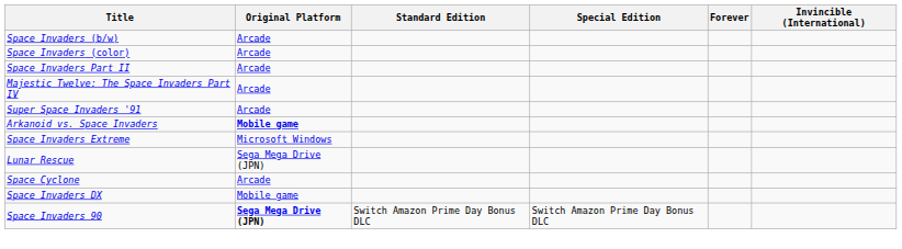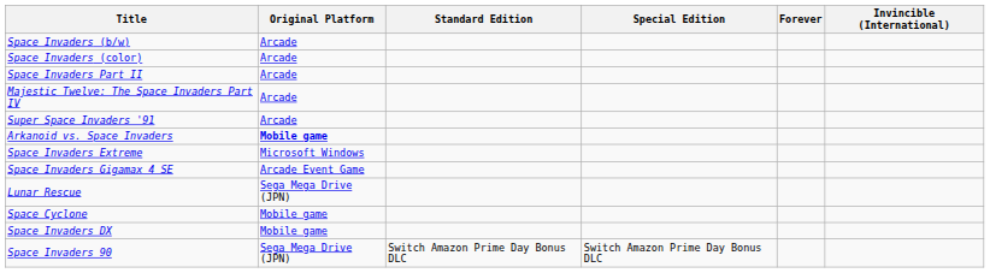 <table class="wikitable">
 <tr>
 <th style="font-weight:bold;">Title</th>
 <th style="font-weight:bold;">Original Platform</th>
 <th style="font-weight:bold;">Standard Edition</th>
 <th style="font-weight:bold;">Special Edition</th>
 <th style="font-weight:bold;">Forever</th>
 <th style="font-weight:bold;">Invincible (International)</th>
 </tr>
 <tr>
 <td><a href='#'><em>Space Invaders</em> (b/w)</a></td>
 <td><a href='#'>Arcade</a></td>
 <td></td>
 <td></td>
 <td></td>
 <td></td>
 </tr>
 <tr>
 <td><a href='#'><em>Space Invaders</em> (color)</a></td>
 <td><a href='#'>Arcade</a></td>
 <td></td>
 <td></td>
 <td></td>
 <td></td>
 </tr>
 <tr>
 <td><em><a href='#'>Space Invaders Part II</a></em></td>
 <td><a href='#'>Arcade</a></td>
 <td></td>
 <td></td>
 <td></td>
 <td></td>
 </tr>
 <tr>
 <td><em><a href='#'>Majestic Twelve: The Space Invaders Part IV</a></em></td>
 <td><a href='#'>Arcade</a></td>
 <td></td>
 <td></td>
 <td></td>
 <td></td>
 </tr>
 <tr>
 <td><em><a href='#'>Super Space Invaders '91</a></em></td>
 <td><a href='#'>Arcade</a></td>
 <td></td>
 <td></td>
 <td></td>
 <td></td>
 </tr>
 <tr>
 <td><em><a href='#'>Arkanoid vs. Space Invaders</a></em></td>
 <td><strong><a href='#'>Mobile game</a></strong></td>
 <td></td>
 <td></td>
 <td></td>
 <td></td>
 </tr>
 <tr>
 <td><em><a href='#'>Space Invaders Extreme</a></em></td>
 <td><a href='#'>Microsoft Windows</a></td>
 <td></td>
 <td></td>
 <td></td>
 <td></td>
 </tr>
 <tr>
+<td><em><a href='#'>Space Invaders Gigamax 4 SE</a></em></td>
+<td><a href='#'>Arcade Event Game</a></td>
+<td></td>
+<td></td>
+<td></td>
+<td></td>
+</tr>
+<tr>
 <td><em><a href='#'>Lunar Rescue</a></em></td>
 <td><a href='#'>Sega Mega Drive</a> (JPN)</td>
 <td></td>
 <td></td>
 <td></td>
 <td></td>
 </tr>
 <tr>
 <td><em><a href='#'>Space Cyclone</a></em></td>
-<td><a href='#'>Arcade</a></td>
+<td><a href='#'>Mobile game</a></td>
 <td></td>
 <td></td>
 <td></td>
 <td></td>
 </tr>
 <tr>
 <td><em><a href='#'>Space Invaders DX</a></em></td>
 <td><a href='#'>Mobile game</a></td>
 <td></td>
 <td></td>
 <td></td>
 <td></td>
 </tr>
 <tr>
 <td><em><a href='#'>Space Invaders 90</a></em></td>
-<td><strong><a href='#'>Sega Mega Drive</a> (JPN)</strong></td>
+<td><a href='#'>Sega Mega Drive</a> (JPN)</td>
 <td>Switch Amazon Prime Day Bonus DLC</td>
 <td>Switch Amazon Prime Day Bonus DLC</td>
 <td></td>
 <td></td>
 </tr>
 </table>
